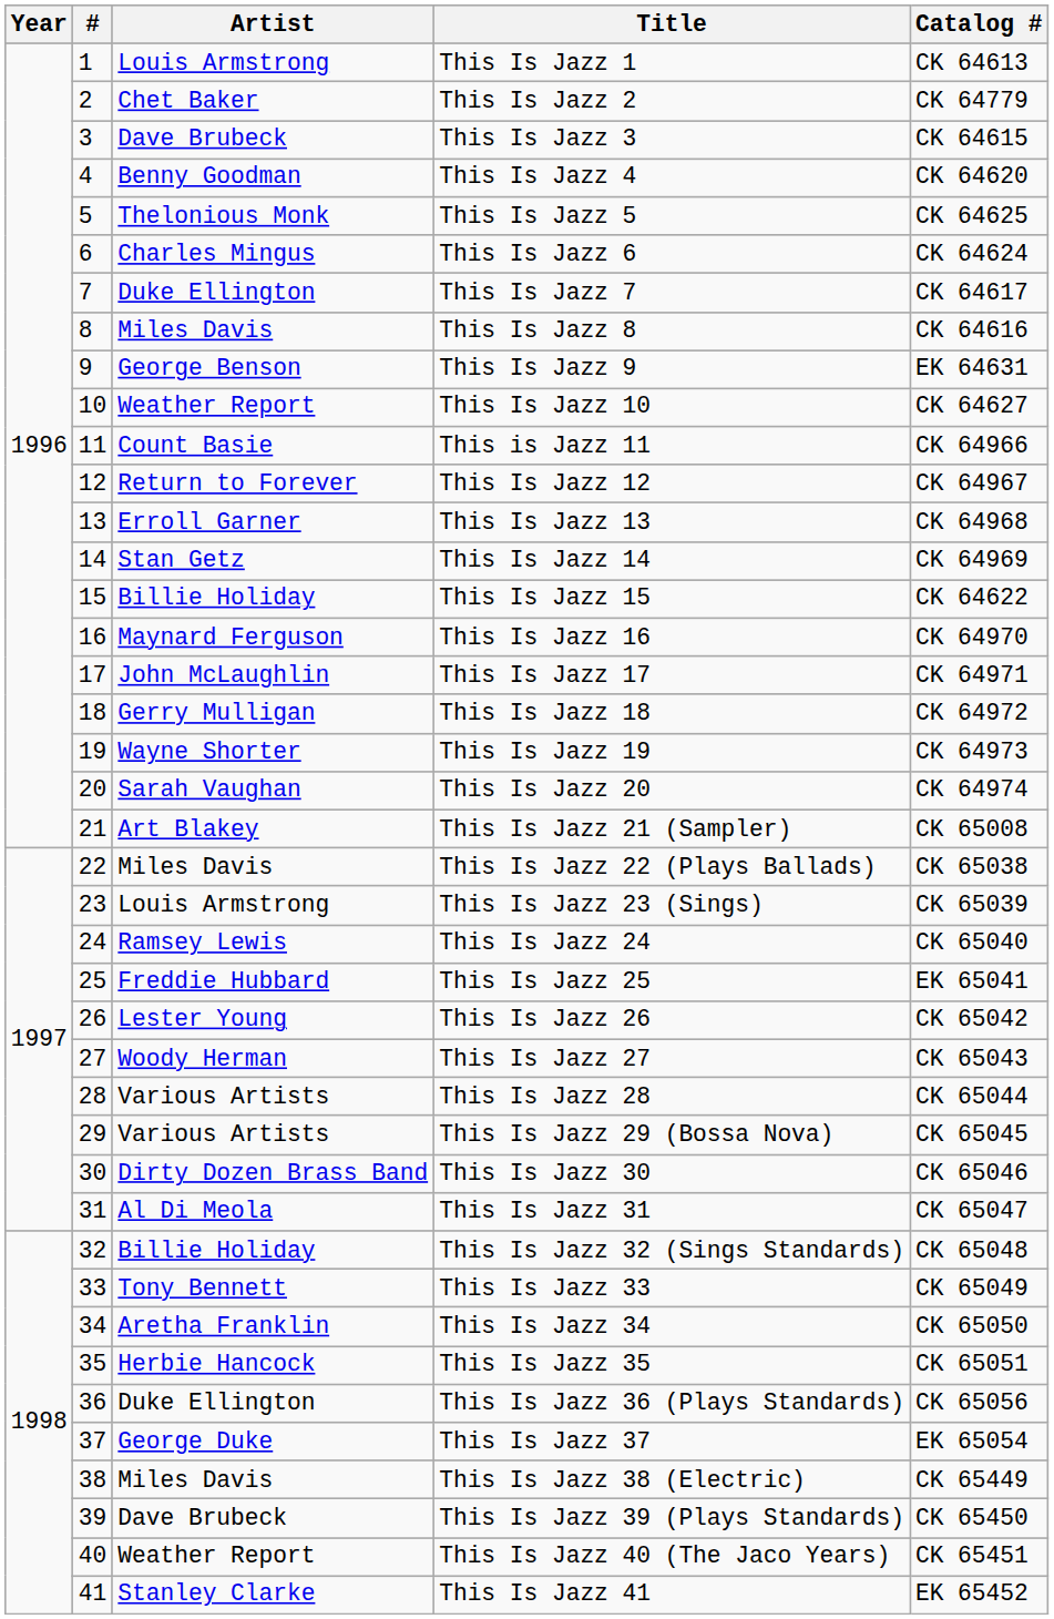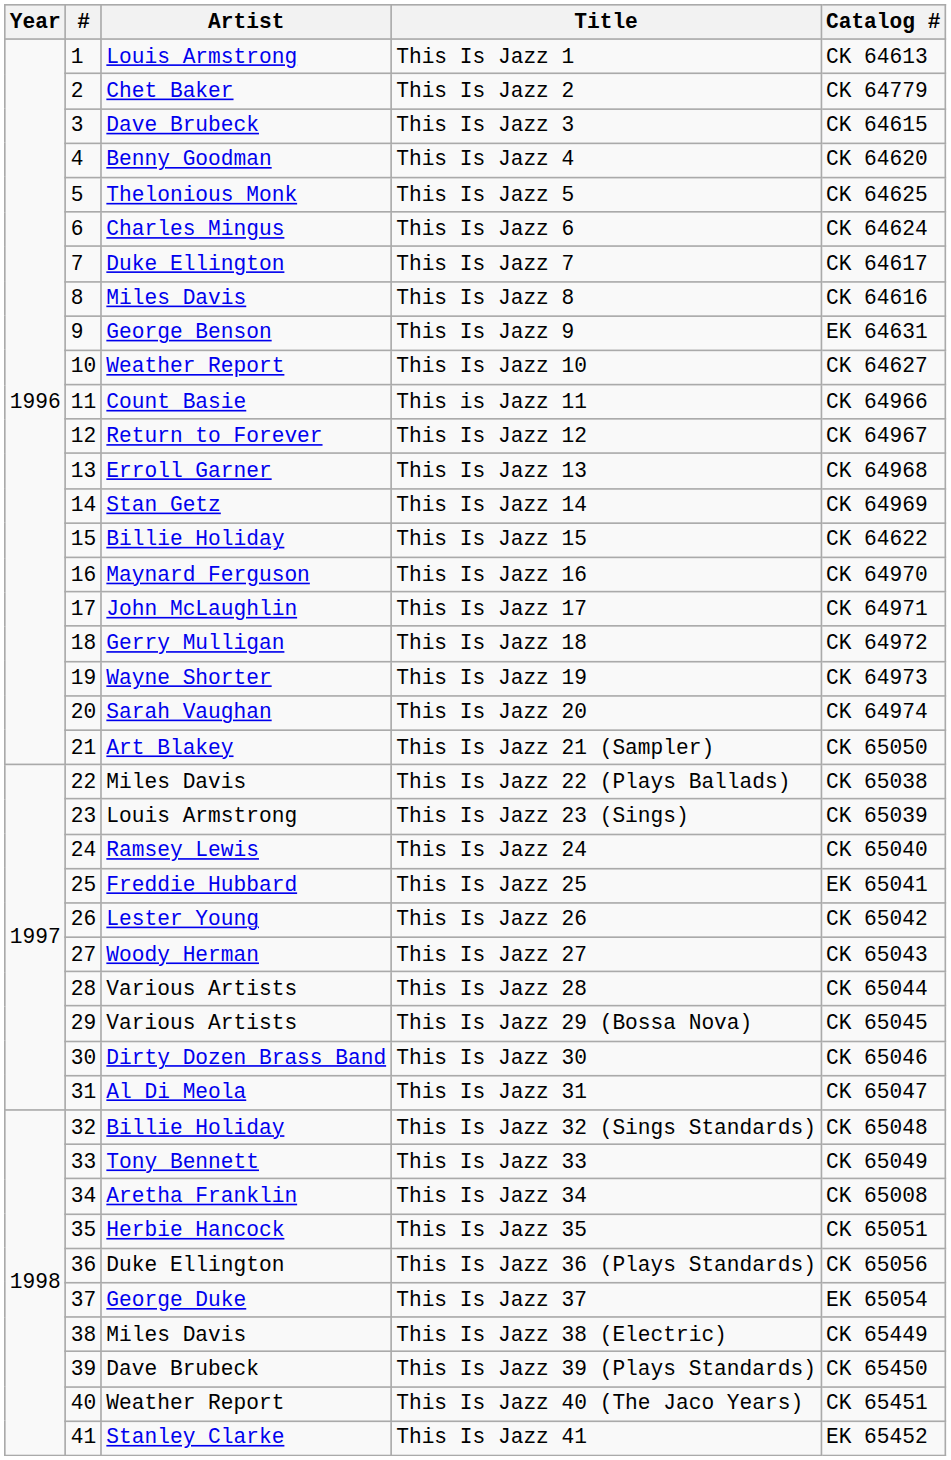 <table class="wikitable sortable">
 <tr>
 <th>Year</th>
 <th>#</th>
 <th>Artist</th>
 <th>Title</th>
 <th>Catalog #</th>
 </tr>
 <tr>
 <td rowspan="21">1996</td>
 <td>1</td>
 <td><a href='#'>Louis Armstrong</a></td>
 <td>This Is Jazz 1</td>
 <td>CK 64613</td>
 </tr>
 <tr>
 <td>2</td>
 <td><a href='#'>Chet Baker</a></td>
 <td>This Is Jazz 2</td>
 <td>CK 64779</td>
 </tr>
 <tr>
 <td>3</td>
 <td><a href='#'>Dave Brubeck</a></td>
 <td>This Is Jazz 3</td>
 <td>CK 64615</td>
 </tr>
 <tr>
 <td>4</td>
 <td><a href='#'>Benny Goodman</a></td>
 <td>This Is Jazz 4</td>
 <td>CK 64620</td>
 </tr>
 <tr>
 <td>5</td>
 <td><a href='#'>Thelonious Monk</a></td>
 <td>This Is Jazz 5</td>
 <td>CK 64625</td>
 </tr>
 <tr>
 <td>6</td>
 <td><a href='#'>Charles Mingus</a></td>
 <td>This Is Jazz 6</td>
 <td>CK 64624</td>
 </tr>
 <tr>
 <td>7</td>
 <td><a href='#'>Duke Ellington</a></td>
 <td>This Is Jazz 7</td>
 <td>CK 64617</td>
 </tr>
 <tr>
 <td>8</td>
 <td><a href='#'>Miles Davis</a></td>
 <td>This Is Jazz 8</td>
 <td>CK 64616</td>
 </tr>
 <tr>
 <td>9</td>
 <td><a href='#'>George Benson</a></td>
 <td>This Is Jazz 9</td>
 <td>EK 64631</td>
 </tr>
 <tr>
 <td>10</td>
 <td><a href='#'>Weather Report</a></td>
 <td>This Is Jazz 10</td>
 <td>CK 64627</td>
 </tr>
 <tr>
 <td>11</td>
 <td><a href='#'>Count Basie</a></td>
 <td>This is Jazz 11</td>
 <td>CK 64966</td>
 </tr>
 <tr>
 <td>12</td>
 <td><a href='#'>Return to Forever</a></td>
 <td>This Is Jazz 12</td>
 <td>CK 64967</td>
 </tr>
 <tr>
 <td>13</td>
 <td><a href='#'>Erroll Garner</a></td>
 <td>This Is Jazz 13</td>
 <td>CK 64968</td>
 </tr>
 <tr>
 <td>14</td>
 <td><a href='#'>Stan Getz</a></td>
 <td>This Is Jazz 14</td>
 <td>CK 64969</td>
 </tr>
 <tr>
 <td>15</td>
 <td><a href='#'>Billie Holiday</a></td>
 <td>This Is Jazz 15</td>
 <td>CK 64622</td>
 </tr>
 <tr>
 <td>16</td>
 <td><a href='#'>Maynard Ferguson</a></td>
 <td>This Is Jazz 16</td>
 <td>CK 64970</td>
 </tr>
 <tr>
 <td>17</td>
 <td><a href='#'>John McLaughlin</a></td>
 <td>This Is Jazz 17</td>
 <td>CK 64971</td>
 </tr>
 <tr>
 <td>18</td>
 <td><a href='#'>Gerry Mulligan</a></td>
 <td>This Is Jazz 18</td>
 <td>CK 64972</td>
 </tr>
 <tr>
 <td>19</td>
 <td><a href='#'>Wayne Shorter</a></td>
 <td>This Is Jazz 19</td>
 <td>CK 64973</td>
 </tr>
 <tr>
 <td>20</td>
 <td><a href='#'>Sarah Vaughan</a></td>
 <td>This Is Jazz 20</td>
 <td>CK 64974</td>
 </tr>
 <tr>
 <td>21</td>
 <td><a href='#'>Art Blakey</a></td>
 <td>This Is Jazz 21 (Sampler)</td>
-<td>CK 65008</td>
+<td>CK 65050</td>
 </tr>
 <tr>
 <td rowspan="10">1997</td>
 <td>22</td>
 <td>Miles Davis</td>
 <td>This Is Jazz 22 (Plays Ballads)</td>
 <td>CK 65038</td>
 </tr>
 <tr>
 <td>23</td>
 <td>Louis Armstrong</td>
 <td>This Is Jazz 23 (Sings)</td>
 <td>CK 65039</td>
 </tr>
 <tr>
 <td>24</td>
 <td><a href='#'>Ramsey Lewis</a></td>
 <td>This Is Jazz 24</td>
 <td>CK 65040</td>
 </tr>
 <tr>
 <td>25</td>
 <td><a href='#'>Freddie Hubbard</a></td>
 <td>This Is Jazz 25</td>
 <td>EK 65041</td>
 </tr>
 <tr>
 <td>26</td>
 <td><a href='#'>Lester Young</a></td>
 <td>This Is Jazz 26</td>
 <td>CK 65042</td>
 </tr>
 <tr>
 <td>27</td>
 <td><a href='#'>Woody Herman</a></td>
 <td>This Is Jazz 27</td>
 <td>CK 65043</td>
 </tr>
 <tr>
 <td>28</td>
 <td>Various Artists</td>
 <td>This Is Jazz 28</td>
 <td>CK 65044</td>
 </tr>
 <tr>
 <td>29</td>
 <td>Various Artists</td>
 <td>This Is Jazz 29 (Bossa Nova)</td>
 <td>CK 65045</td>
 </tr>
 <tr>
 <td>30</td>
 <td><a href='#'>Dirty Dozen Brass Band</a></td>
 <td>This Is Jazz 30</td>
 <td>CK 65046</td>
 </tr>
 <tr>
 <td>31</td>
 <td><a href='#'>Al Di Meola</a></td>
 <td>This Is Jazz 31</td>
 <td>CK 65047</td>
 </tr>
 <tr>
 <td rowspan="10">1998</td>
 <td>32</td>
 <td><a href='#'>Billie Holiday</a></td>
 <td>This Is Jazz 32 (Sings Standards)</td>
 <td>CK 65048</td>
 </tr>
 <tr>
 <td>33</td>
 <td><a href='#'>Tony Bennett</a></td>
 <td>This Is Jazz 33</td>
 <td>CK 65049</td>
 </tr>
 <tr>
 <td>34</td>
 <td><a href='#'>Aretha Franklin</a></td>
 <td>This Is Jazz 34</td>
-<td>CK 65050</td>
+<td>CK 65008</td>
 </tr>
 <tr>
 <td>35</td>
 <td><a href='#'>Herbie Hancock</a></td>
 <td>This Is Jazz 35</td>
 <td>CK 65051</td>
 </tr>
 <tr>
 <td>36</td>
 <td>Duke Ellington</td>
 <td>This Is Jazz 36 (Plays Standards)</td>
 <td>CK 65056</td>
 </tr>
 <tr>
 <td>37</td>
 <td><a href='#'>George Duke</a></td>
 <td>This Is Jazz 37</td>
 <td>EK 65054</td>
 </tr>
 <tr>
 <td>38</td>
 <td>Miles Davis</td>
 <td>This Is Jazz 38 (Electric)</td>
 <td>CK 65449</td>
 </tr>
 <tr>
 <td>39</td>
 <td>Dave Brubeck</td>
 <td>This Is Jazz 39 (Plays Standards)</td>
 <td>CK 65450</td>
 </tr>
 <tr>
 <td>40</td>
 <td>Weather Report</td>
 <td>This Is Jazz 40 (The Jaco Years)</td>
 <td>CK 65451</td>
 </tr>
 <tr>
 <td>41</td>
 <td><a href='#'>Stanley Clarke</a></td>
 <td>This Is Jazz 41</td>
 <td>EK 65452</td>
 </tr>
 </table>
